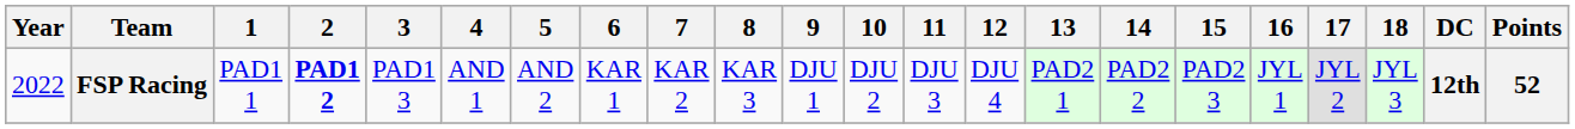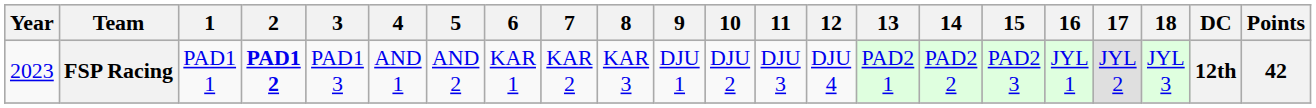 <table class="wikitable" style="text-align:center; font-size:85%">
 <tr>
 <th>Year</th>
 <th>Team</th>
 <th>1</th>
 <th>2</th>
 <th>3</th>
 <th>4</th>
 <th>5</th>
 <th>6</th>
 <th>7</th>
 <th>8</th>
 <th>9</th>
 <th>10</th>
 <th>11</th>
 <th>12</th>
 <th>13</th>
 <th>14</th>
 <th>15</th>
 <th>16</th>
 <th>17</th>
 <th>18</th>
 <th>DC</th>
 <th>Points</th>
 </tr>
 <tr>
-<td><a href='#'>2022</a></td>
+<td><a href='#'>2023</a></td>
 <th nowrap>FSP Racing</th>
 <td><a href='#'>PAD1<br>1</a></td>
 <td><strong><a href='#'>PAD1<br>2</a></strong></td>
 <td><a href='#'>PAD1<br>3</a></td>
 <td><a href='#'>AND<br>1</a></td>
 <td><a href='#'>AND<br>2</a></td>
 <td><a href='#'>KAR<br>1</a></td>
 <td><a href='#'>KAR<br>2</a></td>
 <td><a href='#'>KAR<br>3</a></td>
 <td><a href='#'>DJU<br>1</a></td>
 <td><a href='#'>DJU<br>2</a></td>
 <td><a href='#'>DJU<br>3</a></td>
 <td><a href='#'>DJU<br>4</a></td>
 <td style="background:#DFFFDF;"><a href='#'>PAD2<br>1</a><br></td>
 <td style="background:#DFFFDF;"><a href='#'>PAD2<br>2</a><br></td>
 <td style="background:#DFFFDF;"><a href='#'>PAD2<br>3</a><br></td>
 <td style="background:#DFFFDF;"><a href='#'>JYL<br>1</a><br></td>
 <td style="background:#DFDFDF;"><a href='#'>JYL<br>2</a><br></td>
 <td style="background:#DFFFDF;"><a href='#'>JYL<br>3</a><br></td>
 <th>12th</th>
-<th>52</th>
+<th>42</th>
 </tr>
 </table>
